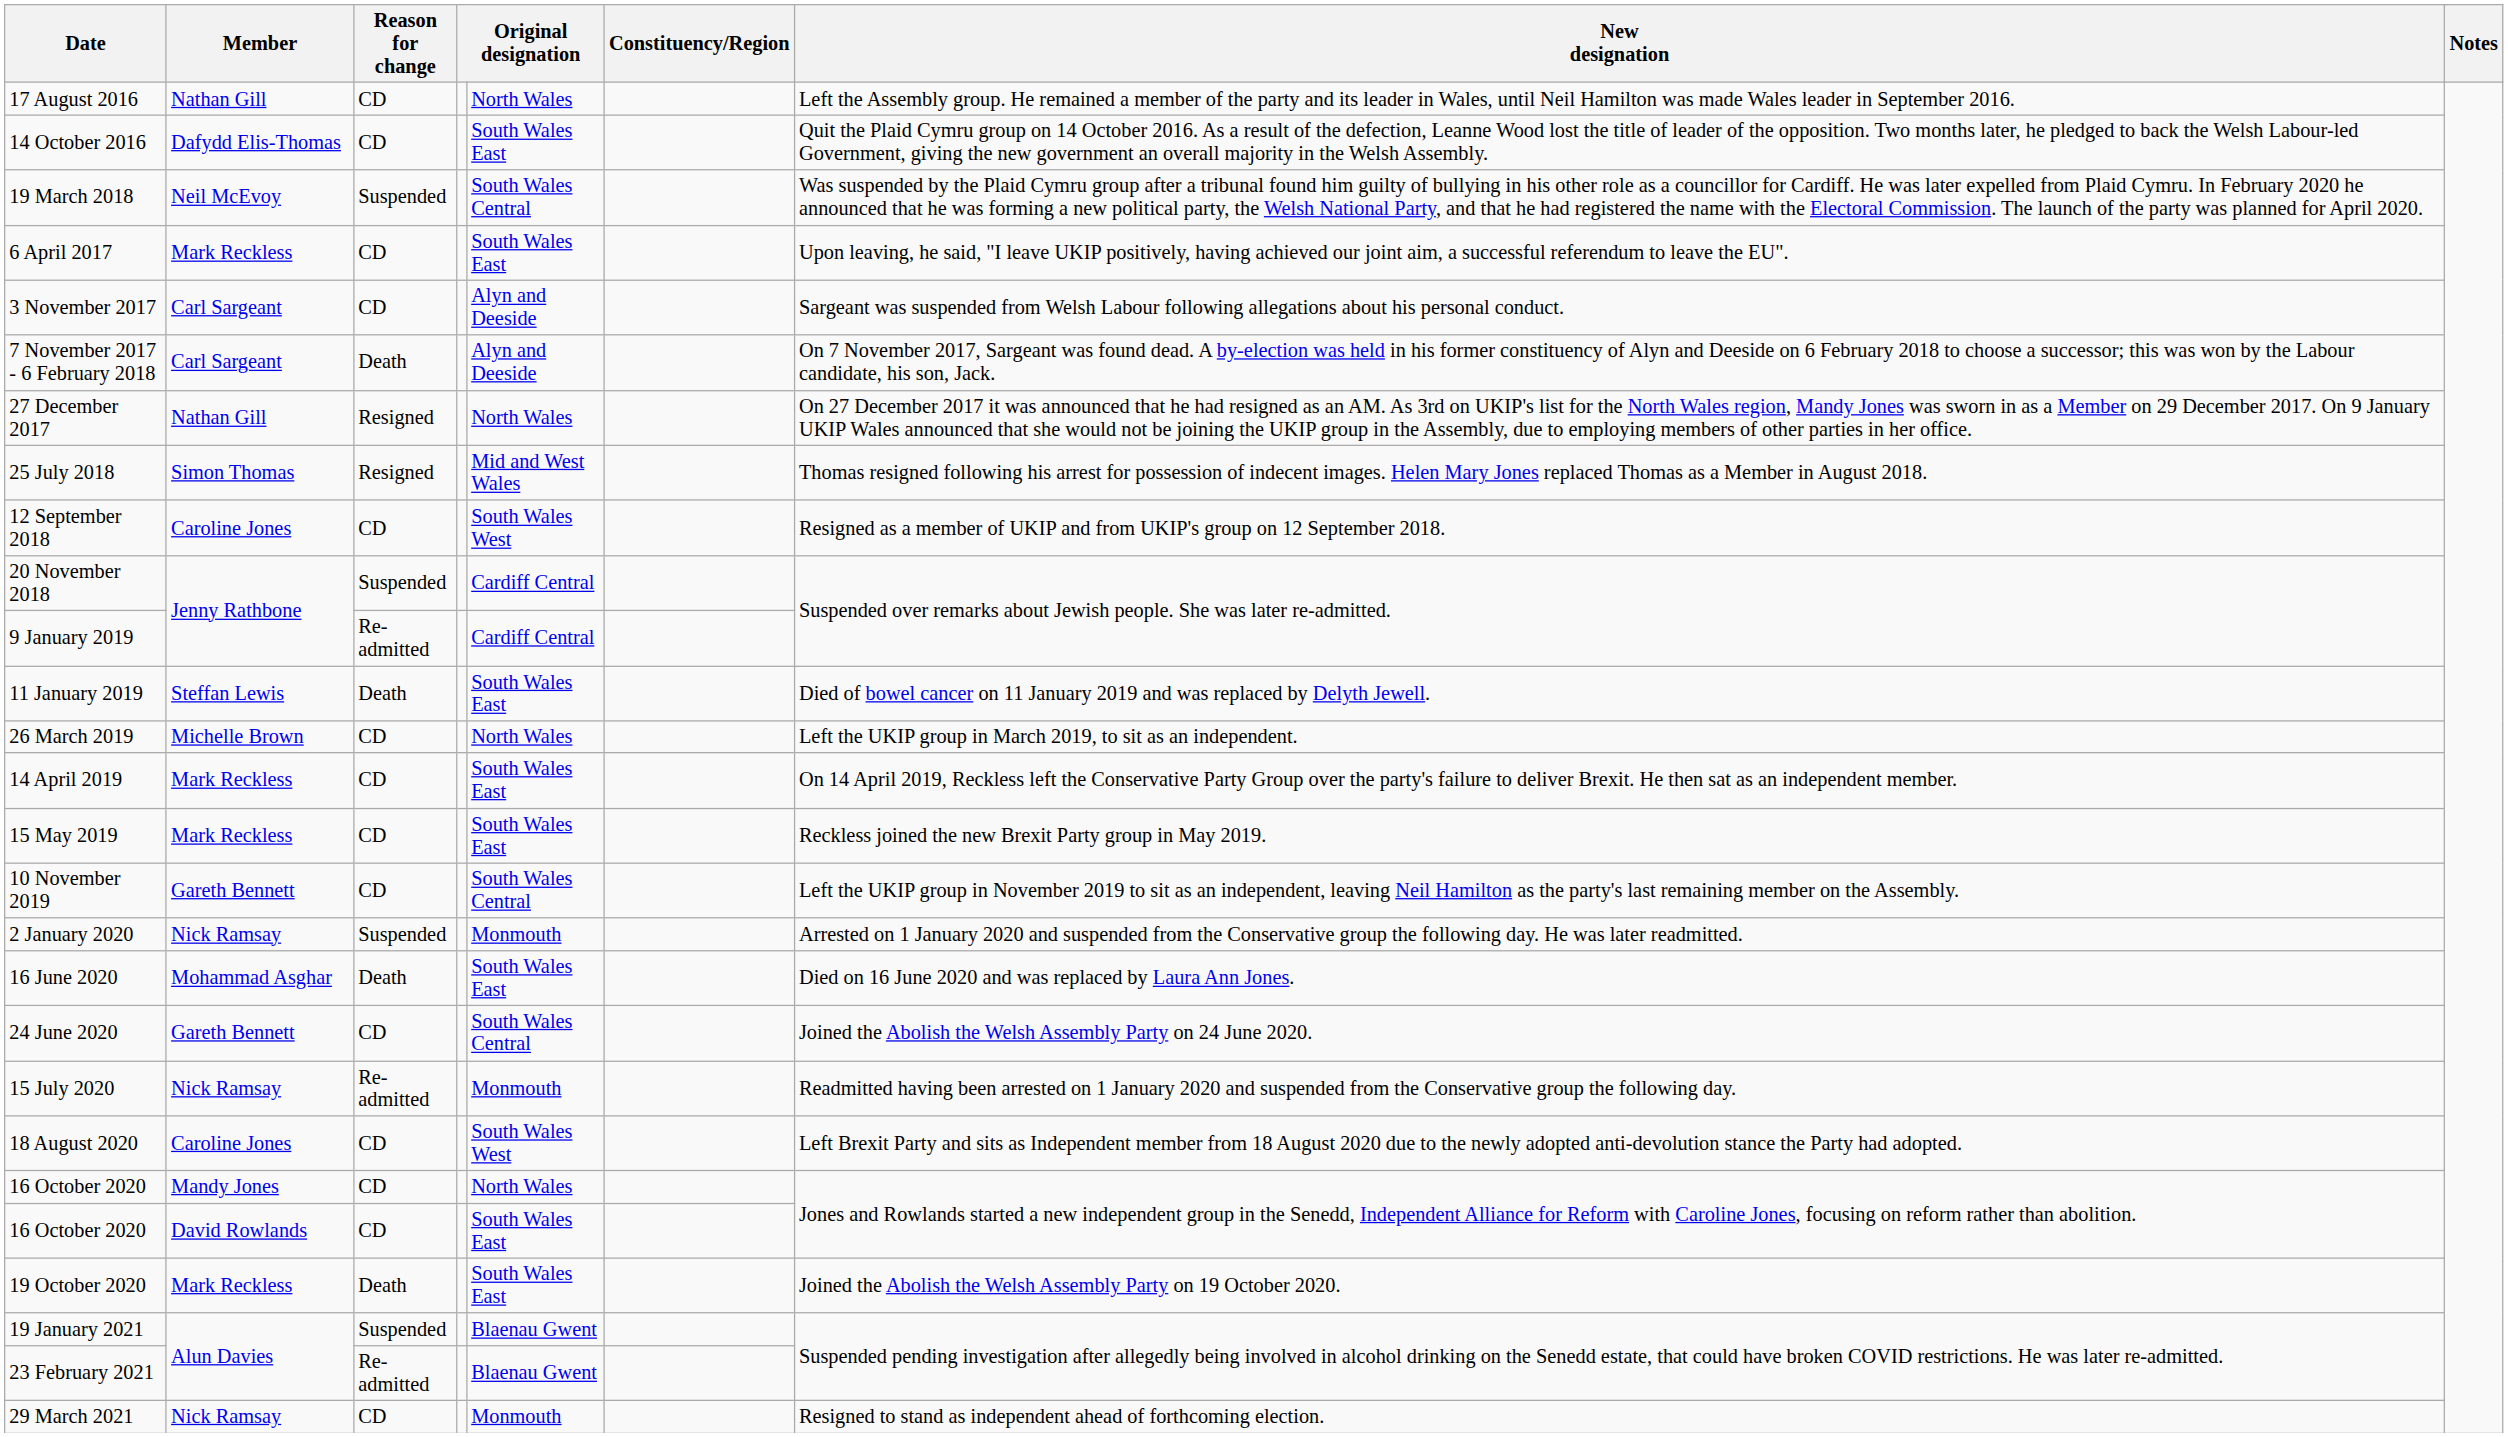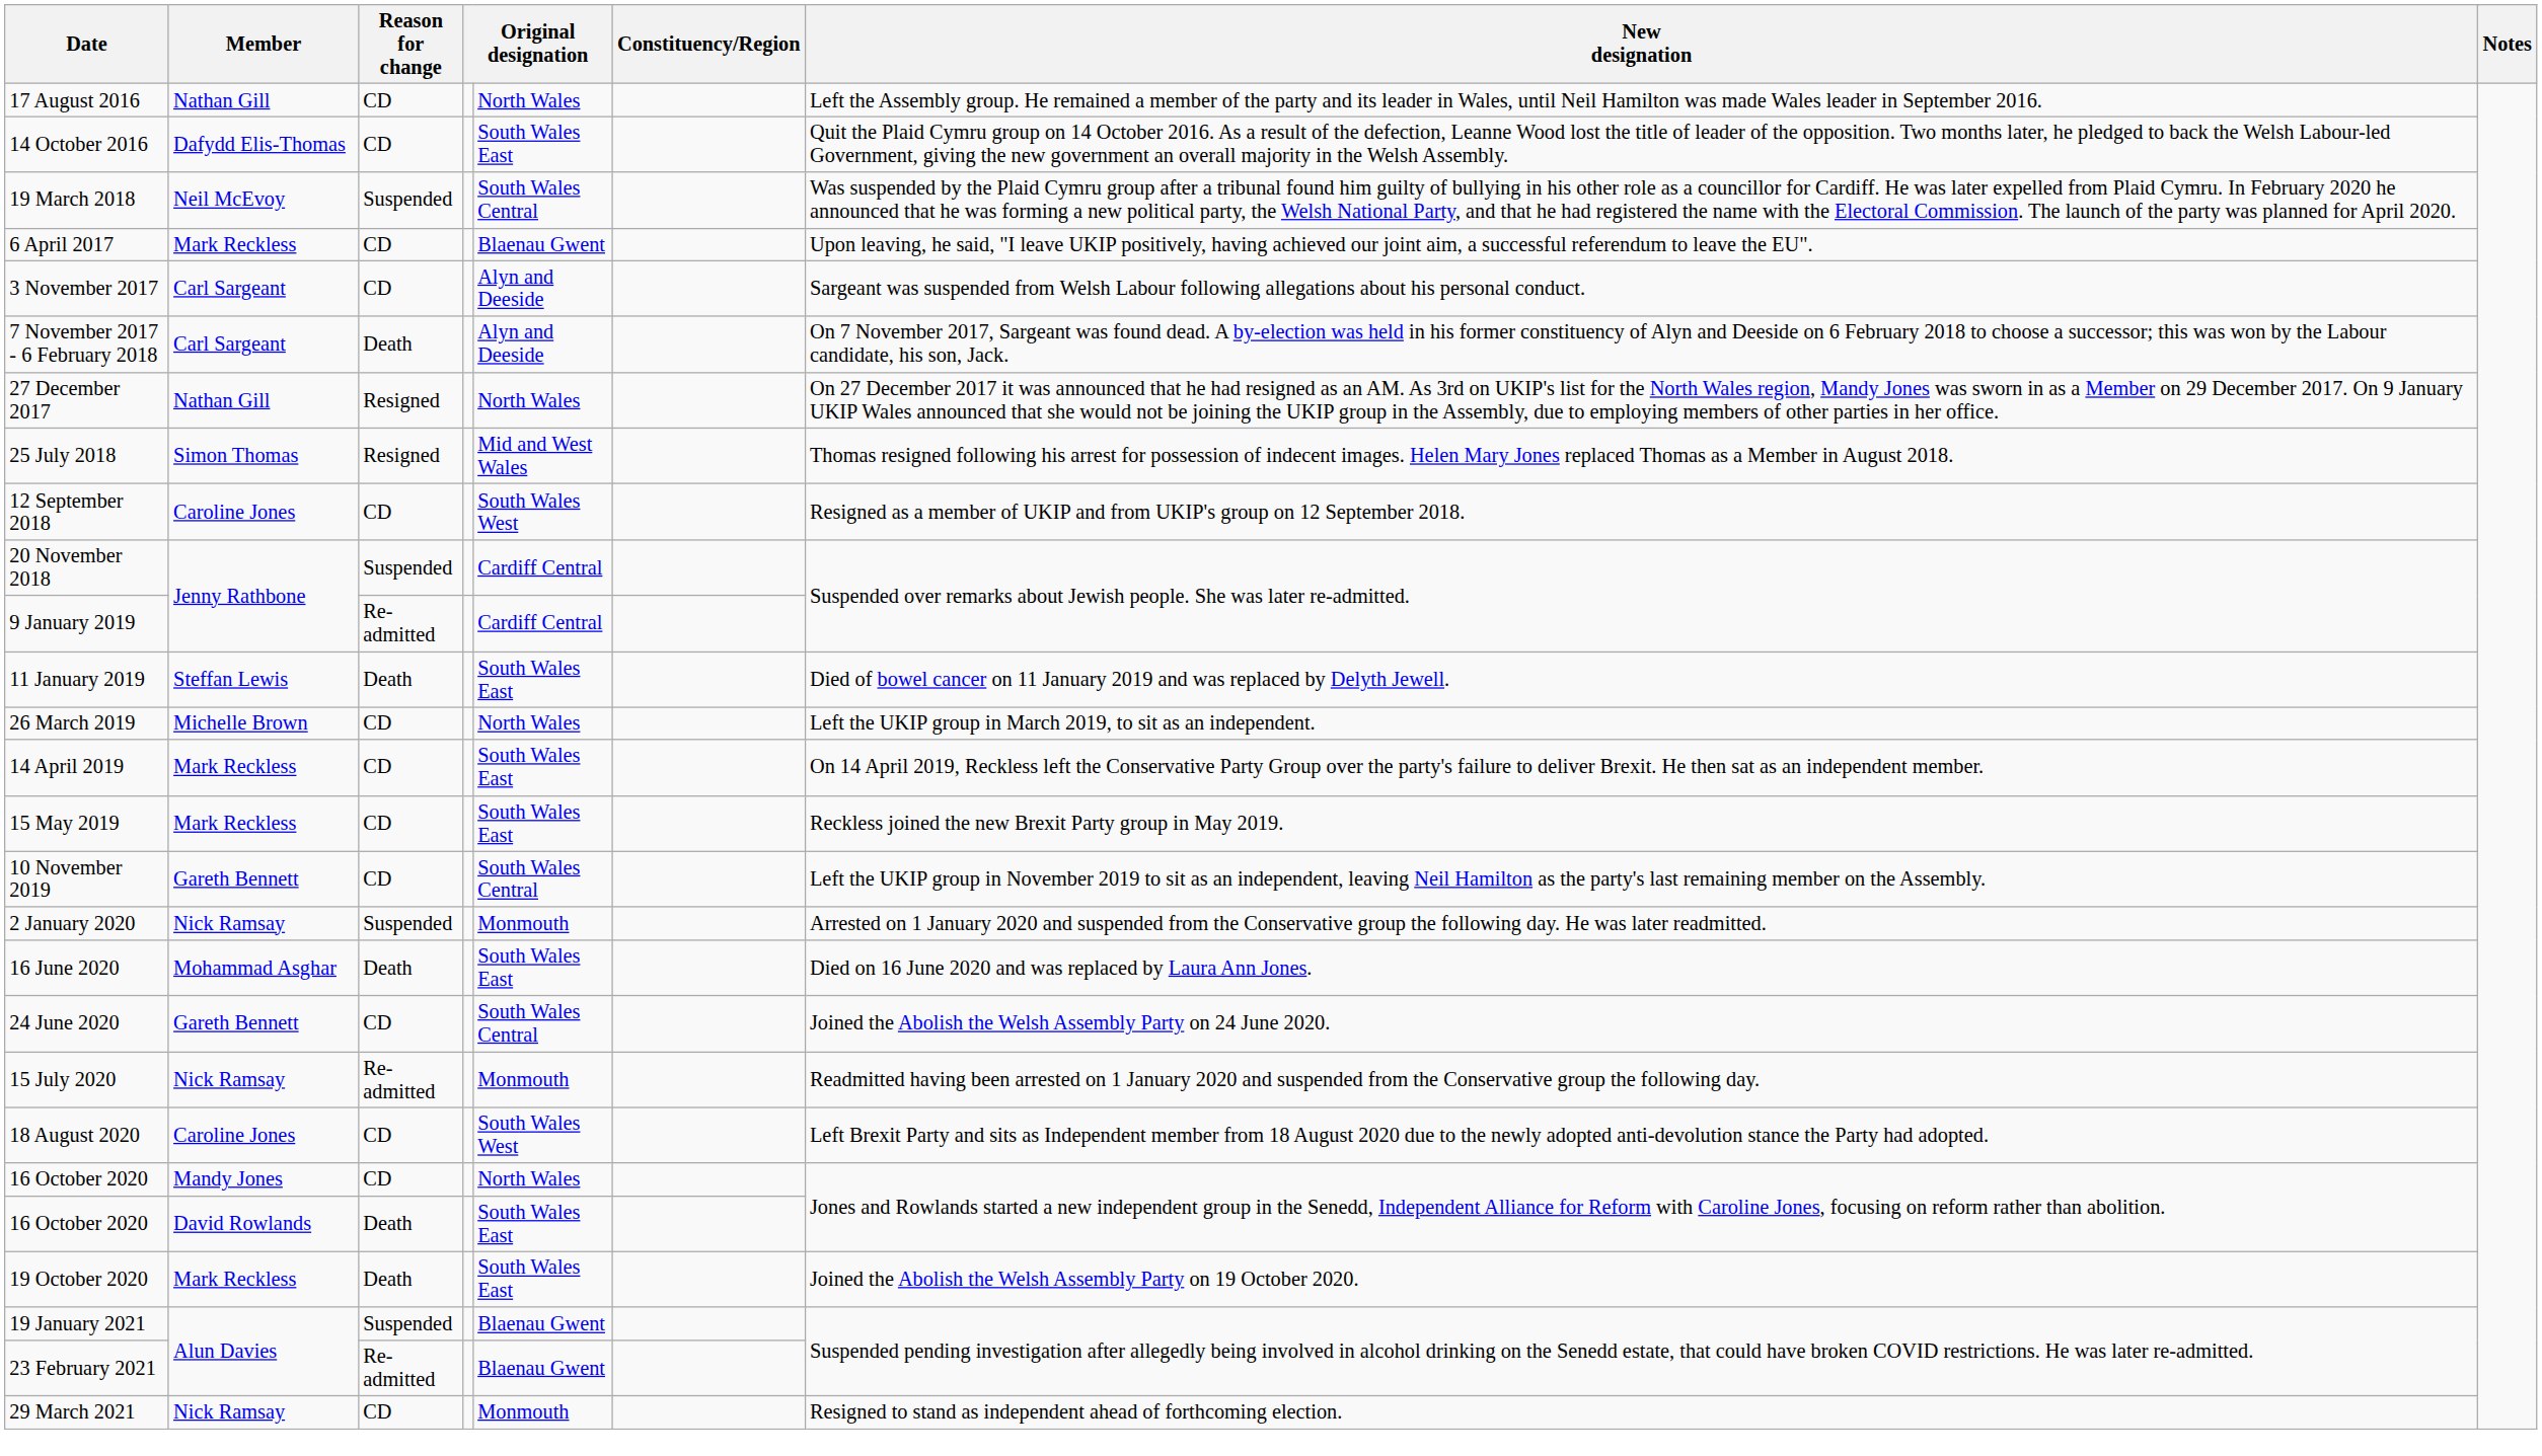 <table class="wikitable">
 <tr>
 <th width=120px>Date</th>
 <th width=140px>Member</th>
 <th>Reason for<br>change</th>
 <th colspan=2>Original<br>designation</th>
 <th>Constituency/Region</th>
 <th colspan=2>New<br>designation</th>
 <th>Notes</th>
 </tr>
 <tr>
 <td>17 August 2016</td>
 <td><a href='#'>Nathan Gill</a></td>
 <td>CD</td>
 <td></td>
 <td><a href='#'>North Wales</a></td>
 <td></td>
 <td>Left the Assembly group. He remained a member of the party and its leader in Wales, until Neil Hamilton was made Wales leader in September 2016.</td>
 </tr>
 <tr>
 <td>14 October 2016</td>
 <td><a href='#'>Dafydd Elis-Thomas</a></td>
 <td>CD</td>
 <td></td>
 <td><a href='#'>South Wales East</a></td>
 <td></td>
 <td>Quit the Plaid Cymru group on 14 October 2016. As a result of the defection, Leanne Wood lost the title of leader of the opposition. Two months later, he pledged to back the Welsh Labour-led Government, giving the new government an overall majority in the Welsh Assembly.</td>
 </tr>
 <tr>
 <td>19 March 2018</td>
 <td><a href='#'>Neil McEvoy</a></td>
 <td>Suspended</td>
 <td></td>
 <td><a href='#'>South Wales Central</a></td>
 <td></td>
 <td>Was suspended by the Plaid Cymru group after a tribunal found him guilty of bullying in his other role as a councillor for Cardiff. He was later expelled from Plaid Cymru. In February 2020 he announced that he was forming a new political party, the <a href='#'>Welsh National Party</a>, and that he had registered the name with the <a href='#'>Electoral Commission</a>. The launch of the party was planned for April 2020.</td>
 </tr>
 <tr>
 <td>6 April 2017</td>
 <td><a href='#'>Mark Reckless</a></td>
 <td>CD</td>
 <td></td>
-<td><a href='#'>South Wales East</a></td>
+<td><a href='#'>Blaenau Gwent</a></td>
 <td></td>
 <td>Upon leaving, he said, "I leave UKIP positively, having achieved our joint aim, a successful referendum to leave the EU".</td>
 </tr>
 <tr>
 <td>3 November 2017</td>
 <td><a href='#'>Carl Sargeant</a></td>
 <td>CD</td>
 <td></td>
 <td><a href='#'>Alyn and Deeside</a></td>
 <td></td>
 <td>Sargeant was suspended from Welsh Labour following allegations about his personal conduct.</td>
 </tr>
 <tr>
 <td>7 November 2017 - 6 February 2018</td>
 <td><a href='#'>Carl Sargeant</a></td>
 <td>Death</td>
 <td></td>
 <td><a href='#'>Alyn and Deeside</a></td>
 <td></td>
 <td rowspan="1" style="text-align: left;" scope="row">On 7 November 2017, Sargeant was found dead. A <a href='#'>by-election was held</a> in his former constituency of Alyn and Deeside on 6 February 2018 to choose a successor; this was won by the Labour candidate, his son, Jack.</td>
 </tr>
 <tr>
 <td>27 December 2017</td>
 <td><a href='#'>Nathan Gill</a></td>
 <td>Resigned</td>
 <td></td>
 <td><a href='#'>North Wales</a></td>
 <td></td>
 <td>On 27 December 2017 it was announced that he had resigned as an AM. As 3rd on UKIP's list for the <a href='#'>North Wales region</a>, <a href='#'>Mandy Jones</a> was sworn in as a <a href='#'>Member</a> on 29 December 2017. On 9 January UKIP Wales announced that she would not be joining the UKIP group in the Assembly, due to employing members of other parties in her office.</td>
 </tr>
 <tr>
 <td>25 July 2018</td>
 <td><a href='#'>Simon Thomas</a></td>
 <td>Resigned</td>
 <td></td>
 <td><a href='#'>Mid and West Wales</a></td>
 <td></td>
 <td>Thomas resigned following his arrest for possession of indecent images. <a href='#'>Helen Mary Jones</a> replaced Thomas as a Member in August 2018.</td>
 </tr>
 <tr>
 <td>12 September 2018</td>
 <td><a href='#'>Caroline Jones</a></td>
 <td>CD</td>
 <td></td>
 <td><a href='#'>South Wales West</a></td>
 <td></td>
 <td>Resigned as a member of UKIP and from UKIP's group on 12 September 2018.</td>
 </tr>
 <tr>
 <td>20 November 2018</td>
 <td rowspan="2"><a href='#'>Jenny Rathbone</a></td>
 <td>Suspended</td>
 <td></td>
 <td><a href='#'>Cardiff Central</a></td>
 <td></td>
 <td rowspan=2>Suspended over remarks about Jewish people. She was later re-admitted.</td>
 </tr>
 <tr>
 <td>9 January 2019</td>
 <td>Re-admitted</td>
 <td></td>
 <td><a href='#'>Cardiff Central</a></td>
 <td></td>
 </tr>
 <tr>
 <td>11 January 2019</td>
 <td><a href='#'>Steffan Lewis</a></td>
 <td>Death</td>
 <td></td>
 <td><a href='#'>South Wales East</a></td>
 <td></td>
 <td>Died of <a href='#'>bowel cancer</a> on 11 January 2019 and was replaced by <a href='#'>Delyth Jewell</a>.</td>
 </tr>
 <tr>
 <td>26 March 2019</td>
 <td><a href='#'>Michelle Brown</a></td>
 <td>CD</td>
 <td></td>
 <td><a href='#'>North Wales</a></td>
 <td></td>
 <td>Left the UKIP group in March 2019, to sit as an independent.</td>
 </tr>
 <tr>
 <td>14 April 2019</td>
 <td><a href='#'>Mark Reckless</a></td>
 <td>CD</td>
 <td></td>
 <td><a href='#'>South Wales East</a></td>
 <td></td>
 <td>On 14 April 2019, Reckless left the Conservative Party Group over the party's failure to deliver Brexit. He then sat as an independent member.</td>
 </tr>
 <tr>
 <td>15 May 2019</td>
 <td><a href='#'>Mark Reckless</a></td>
 <td>CD</td>
 <td></td>
 <td><a href='#'>South Wales East</a></td>
 <td></td>
 <td>Reckless joined the new Brexit Party group in May 2019.</td>
 </tr>
 <tr>
 <td>10 November 2019</td>
 <td><a href='#'>Gareth Bennett</a></td>
 <td>CD</td>
 <td></td>
 <td><a href='#'>South Wales Central</a></td>
 <td></td>
 <td>Left the UKIP group in November 2019 to sit as an independent, leaving <a href='#'>Neil Hamilton</a> as the party's last remaining member on the Assembly.</td>
 </tr>
 <tr>
 <td>2 January 2020</td>
 <td><a href='#'>Nick Ramsay</a></td>
 <td>Suspended</td>
 <td></td>
 <td><a href='#'>Monmouth</a></td>
 <td></td>
 <td>Arrested on 1 January 2020 and suspended from the Conservative group the following day. He was later readmitted.</td>
 </tr>
 <tr>
 <td>16 June 2020</td>
 <td><a href='#'>Mohammad Asghar</a></td>
 <td>Death</td>
 <td></td>
 <td><a href='#'>South Wales East</a></td>
 <td></td>
 <td>Died on 16 June 2020 and was replaced by <a href='#'>Laura Ann Jones</a>.</td>
 </tr>
 <tr>
 <td>24 June 2020</td>
 <td><a href='#'>Gareth Bennett</a></td>
 <td>CD</td>
 <td></td>
 <td><a href='#'>South Wales Central</a></td>
 <td></td>
 <td>Joined the <a href='#'>Abolish the Welsh Assembly Party</a> on 24 June 2020.</td>
 </tr>
 <tr>
 <td>15 July 2020</td>
 <td><a href='#'>Nick Ramsay</a></td>
 <td>Re-admitted</td>
 <td></td>
 <td><a href='#'>Monmouth</a></td>
 <td></td>
 <td>Readmitted having been arrested on 1 January 2020 and suspended from the Conservative group the following day.</td>
 </tr>
 <tr>
 <td>18 August 2020</td>
 <td><a href='#'>Caroline Jones</a></td>
 <td>CD</td>
 <td></td>
 <td><a href='#'>South Wales West</a></td>
 <td></td>
 <td>Left Brexit Party and sits as Independent member from 18 August 2020 due to the newly adopted anti-devolution stance the Party had adopted.</td>
 </tr>
 <tr>
 <td>16 October 2020</td>
 <td><a href='#'>Mandy Jones</a></td>
 <td>CD</td>
 <td></td>
 <td><a href='#'>North Wales</a></td>
 <td></td>
 <td rowspan=2>Jones and Rowlands started a new independent group in the Senedd, <a href='#'>Independent Alliance for Reform</a> with <a href='#'>Caroline Jones</a>, focusing on reform rather than abolition.</td>
 </tr>
 <tr>
 <td>16 October 2020</td>
 <td><a href='#'>David Rowlands</a></td>
-<td>CD</td>
+<td>Death</td>
 <td></td>
 <td><a href='#'>South Wales East</a></td>
 <td></td>
 </tr>
 <tr>
 <td>19 October 2020</td>
 <td><a href='#'>Mark Reckless</a></td>
 <td>Death</td>
 <td></td>
 <td><a href='#'>South Wales East</a></td>
 <td></td>
 <td>Joined the <a href='#'>Abolish the Welsh Assembly Party</a> on 19 October 2020.</td>
 </tr>
 <tr>
 <td>19 January 2021</td>
 <td rowspan="2"><a href='#'>Alun Davies</a></td>
 <td>Suspended</td>
 <td></td>
 <td><a href='#'>Blaenau Gwent</a></td>
 <td></td>
 <td rowspan="2">Suspended pending investigation after allegedly being involved in alcohol drinking on the Senedd estate, that could have broken COVID restrictions. He was later re-admitted.</td>
 </tr>
 <tr>
 <td>23 February 2021</td>
 <td>Re-admitted</td>
 <td></td>
 <td><a href='#'>Blaenau Gwent</a></td>
 <td></td>
 </tr>
 <tr>
 <td>29 March 2021</td>
 <td><a href='#'>Nick Ramsay</a></td>
 <td>CD</td>
 <td></td>
 <td><a href='#'>Monmouth</a></td>
 <td></td>
 <td>Resigned to stand as independent ahead of forthcoming election.</td>
 </tr>
 </table>
